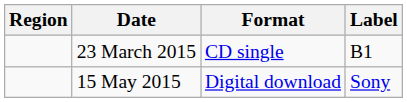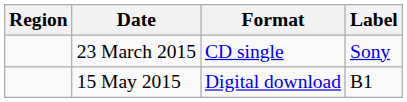 <table class="wikitable">
 <tr>
 <th>Region</th>
 <th>Date</th>
 <th>Format</th>
 <th>Label</th>
 </tr>
 <tr>
 <td></td>
 <td>23 March 2015</td>
 <td><a href='#'>CD single</a></td>
-<td>B1</td>
+<td><a href='#'>Sony</a></td>
 </tr>
 <tr>
 <td></td>
 <td>15 May 2015</td>
 <td><a href='#'>Digital download</a></td>
-<td><a href='#'>Sony</a></td>
+<td>B1</td>
 </tr>
 </table>
